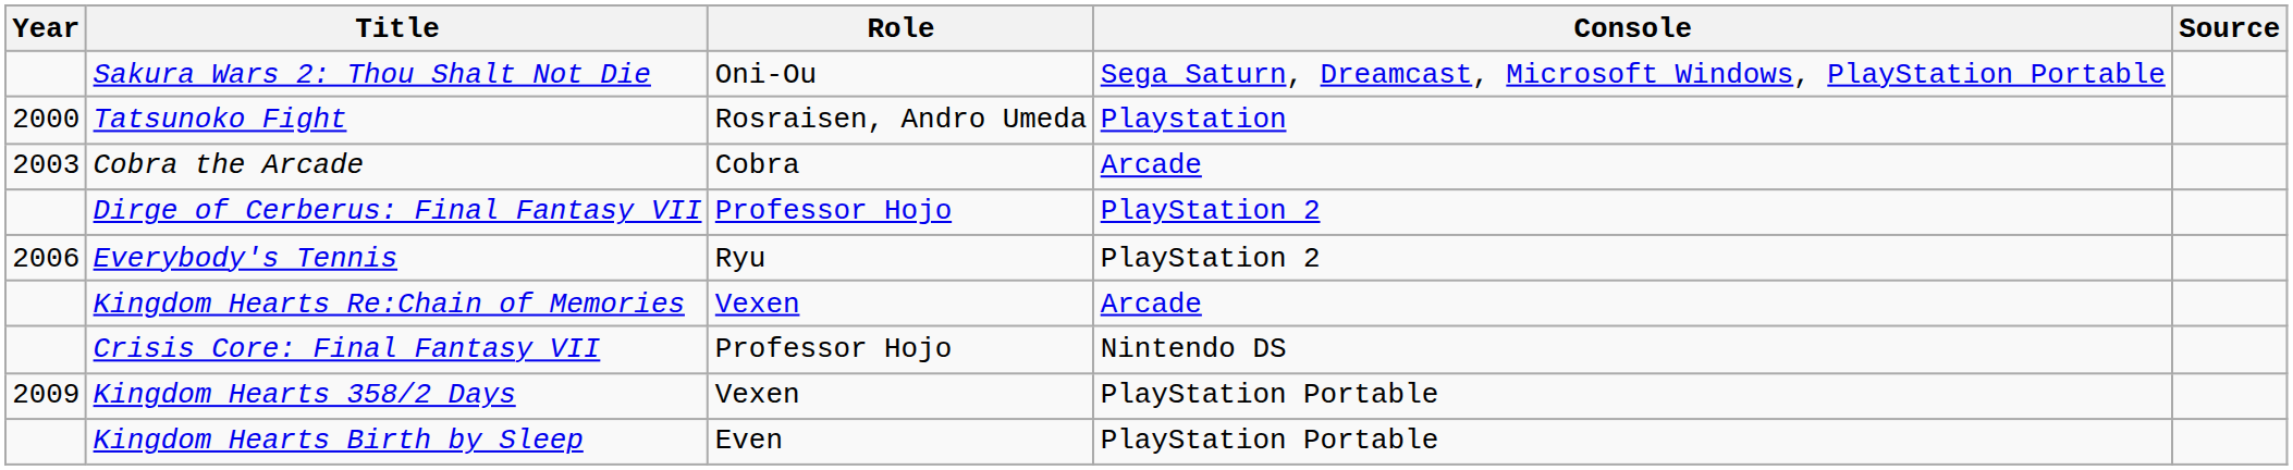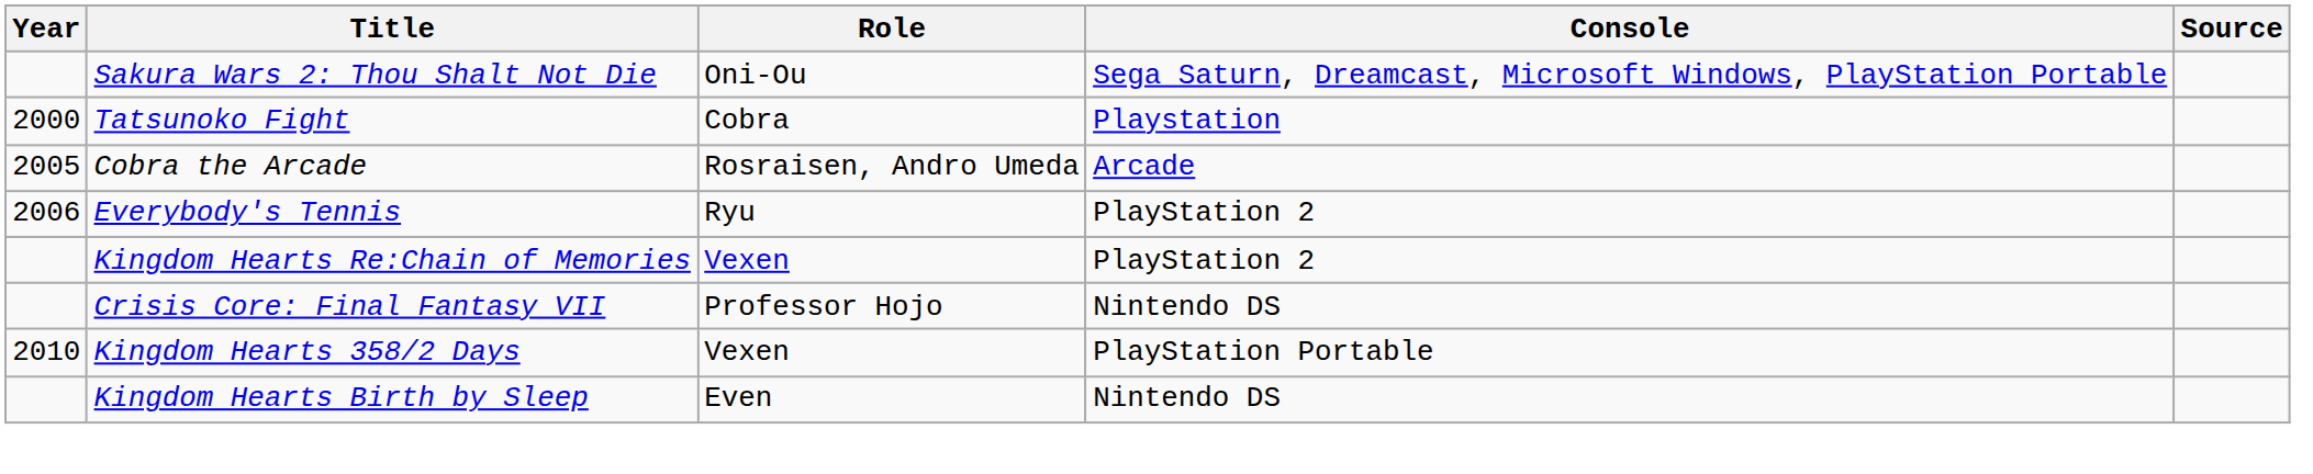 <table class="wikitable sortable">
 <tr>
 <th>Year</th>
 <th>Title</th>
 <th>Role</th>
 <th>Console</th>
 <th>Source</th>
 </tr>
 <tr>
 <td></td>
 <td><em><a href='#'>Sakura Wars 2: Thou Shalt Not Die</a></em></td>
 <td>Oni-Ou</td>
 <td><a href='#'>Sega Saturn</a>, <a href='#'>Dreamcast</a>, <a href='#'>Microsoft Windows</a>, <a href='#'>PlayStation Portable</a></td>
 <td></td>
 </tr>
 <tr>
 <td>2000</td>
 <td><em><a href='#'>Tatsunoko Fight</a></em></td>
-<td>Rosraisen, Andro Umeda</td>
+<td>Cobra</td>
 <td><a href='#'>Playstation</a></td>
 <td></td>
 </tr>
 <tr>
-<td>2003</td>
+<td>2005</td>
 <td><em>Cobra the Arcade</em></td>
-<td>Cobra</td>
+<td>Rosraisen, Andro Umeda</td>
 <td><a href='#'>Arcade</a></td>
-<td></td>
-</tr>
-<tr>
-<td></td>
-<td><em><a href='#'>Dirge of Cerberus: Final Fantasy VII</a></em></td>
-<td><a href='#'>Professor Hojo</a></td>
-<td><a href='#'>PlayStation 2</a></td>
 <td></td>
 </tr>
 <tr>
 <td>2006</td>
 <td><em><a href='#'>Everybody's Tennis</a></em></td>
 <td>Ryu</td>
 <td>PlayStation 2</td>
 <td></td>
 </tr>
 <tr>
 <td></td>
 <td><em><a href='#'>Kingdom Hearts Re:Chain of Memories</a></em></td>
 <td><a href='#'>Vexen</a></td>
-<td><a href='#'>Arcade</a></td>
+<td>PlayStation 2</td>
 <td></td>
 </tr>
 <tr>
 <td></td>
 <td><em><a href='#'>Crisis Core: Final Fantasy VII</a></em></td>
 <td>Professor Hojo</td>
 <td>Nintendo DS</td>
 <td></td>
 </tr>
 <tr>
-<td>2009</td>
+<td>2010</td>
 <td><em><a href='#'>Kingdom Hearts 358/2 Days</a></em></td>
 <td>Vexen</td>
 <td>PlayStation Portable</td>
 <td></td>
 </tr>
 <tr>
 <td></td>
 <td><em><a href='#'>Kingdom Hearts Birth by Sleep</a></em></td>
 <td>Even</td>
-<td>PlayStation Portable</td>
+<td>Nintendo DS</td>
 <td></td>
 </tr>
 </table>
